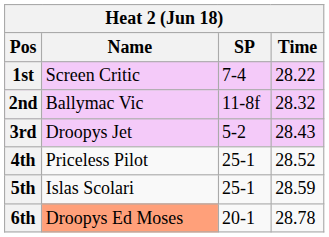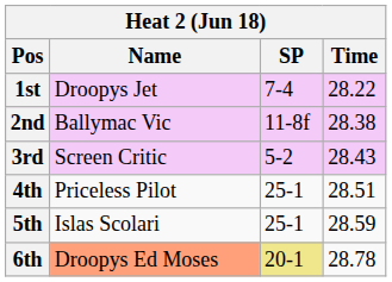 <table class="wikitable">
 <tr>
 <th colspan="6">Heat 2 (Jun 18)</th>
 </tr>
 <tr>
 <th width=20>Pos</th>
 <th width=150>Name</th>
 <th width=40>SP</th>
 <th width=40>Time</th>
 </tr>
 <tr style="background: #f4caf9;">
 <th>1st</th>
-<td>Screen Critic</td>
+<td>Droopys Jet</td>
 <td>7-4</td>
 <td>28.22</td>
 </tr>
 <tr style="background: #f4caf9;">
 <th>2nd</th>
 <td>Ballymac Vic</td>
 <td>11-8f</td>
-<td>28.32</td>
+<td>28.38</td>
 </tr>
 <tr style="background: #f4caf9;">
 <th>3rd</th>
-<td>Droopys Jet</td>
+<td>Screen Critic</td>
 <td>5-2</td>
 <td>28.43</td>
 </tr>
 <tr>
 <th>4th</th>
 <td>Priceless Pilot</td>
 <td>25-1</td>
-<td>28.52</td>
+<td>28.51</td>
 </tr>
 <tr>
 <th>5th</th>
 <td>Islas Scolari</td>
 <td>25-1</td>
 <td>28.59</td>
 </tr>
 <tr>
 <th>6th</th>
 <td style="background: lightsalmon;">Droopys Ed Moses</td>
-<td>20-1</td>
+<td style="background: khaki;">20-1</td>
 <td>28.78</td>
 </tr>
 </table>
